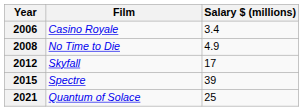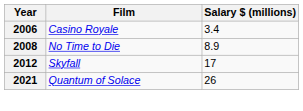 <table class="wikitable plainrowheaders sortable" style="margin-right: 0;">
 <tr>
 <th scope="col" style="vertical-align:top; width:55px;">Year</th>
 <th scope="col" style="vertical-align:top; width:225px;">Film</th>
 <th scope="col" style="vertical-align:top;">Salary $ (millions)</th>
 </tr>
 <tr>
 <th scope="row">2006</th>
 <td><em><a href='#'>Casino Royale</a></em></td>
 <td>3.4</td>
 </tr>
 <tr>
 <th scope="row">2008</th>
 <td><em><a href='#'>No Time to Die</a></em></td>
-<td>4.9</td>
+<td>8.9</td>
 </tr>
 <tr>
 <th scope="row">2012</th>
 <td><em><a href='#'>Skyfall</a></em></td>
 <td>17</td>
 </tr>
 <tr>
-<th scope="row">2015</th>
-<td><em><a href='#'>Spectre</a></em></td>
-<td>39</td>
-</tr>
-<tr>
 <th scope="row">2021</th>
 <td><em><a href='#'>Quantum of Solace</a></em></td>
-<td>25</td>
+<td>26</td>
 </tr>
 </table>
